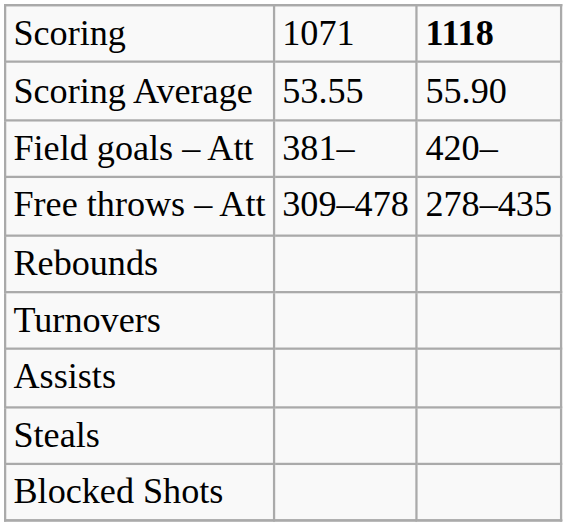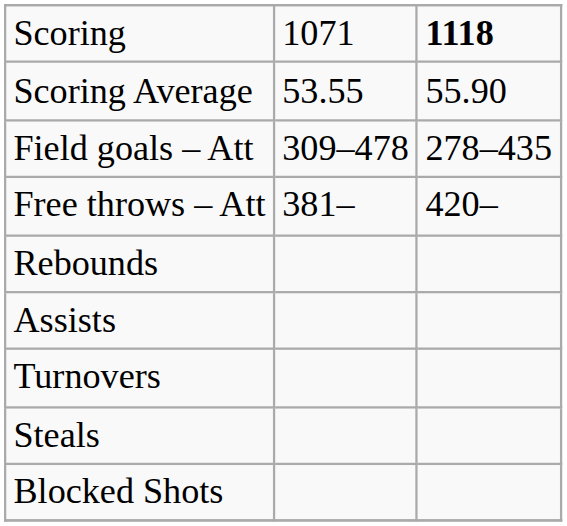 <table class="wikitable">
 <tr>
 </tr>
 <tr>
 <td>Scoring</td>
 <td>1071</td>
 <td><strong>1118</strong></td>
 </tr>
 <tr>
 <td>Scoring Average</td>
 <td>53.55</td>
 <td>55.90</td>
 </tr>
 <tr>
 <td>Field goals – Att</td>
-<td>381–</td>
-<td>420–</td>
+<td>309–478</td>
+<td>278–435</td>
 </tr>
 <tr>
 <td>Free throws – Att</td>
-<td>309–478</td>
-<td>278–435</td>
+<td>381–</td>
+<td>420–</td>
 </tr>
 <tr>
 <td>Rebounds</td>
 <td></td>
 <td></td>
 </tr>
 <tr>
-<td>Turnovers</td>
+<td>Assists</td>
 <td></td>
 <td></td>
 </tr>
 <tr>
-<td>Assists</td>
+<td>Turnovers</td>
 <td></td>
 <td></td>
 </tr>
 <tr>
 <td>Steals</td>
 <td></td>
 <td></td>
 </tr>
 <tr>
 <td>Blocked Shots</td>
 <td></td>
 <td></td>
 </tr>
 <tr>
 </tr>
 </table>
